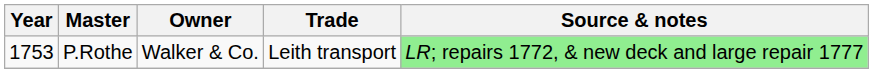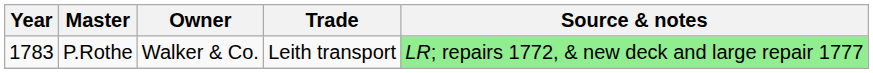 <table class=" wikitable">
 <tr>
 <th>Year</th>
 <th>Master</th>
 <th>Owner</th>
 <th>Trade</th>
 <th>Source & notes</th>
 </tr>
 <tr>
-<td>1753</td>
+<td>1783</td>
 <td>P.Rothe</td>
 <td>Walker & Co.</td>
 <td>Leith transport</td>
 <td style="background: lightgreen;"><em>LR</em>; repairs 1772, & new deck and large repair 1777</td>
 </tr>
 <tr>
 </tr>
 </table>
